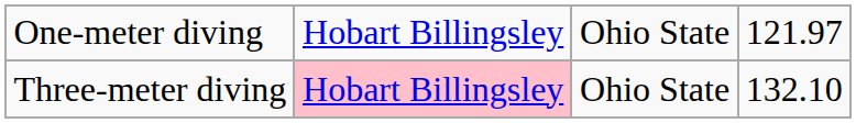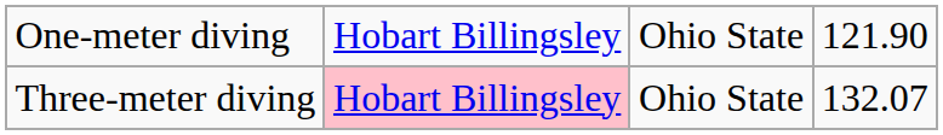 <table class="wikitable sortable" style="text-align:left">
 <tr>
 </tr>
 <tr>
 <td>One-meter diving</td>
 <td><a href='#'>Hobart Billingsley</a></td>
 <td>Ohio State</td>
-<td>121.97</td>
+<td>121.90</td>
 </tr>
 <tr>
 <td>Three-meter diving</td>
 <td style="background: pink;"><a href='#'>Hobart Billingsley</a></td>
 <td>Ohio State</td>
-<td>132.10</td>
+<td>132.07</td>
 </tr>
 </table>
